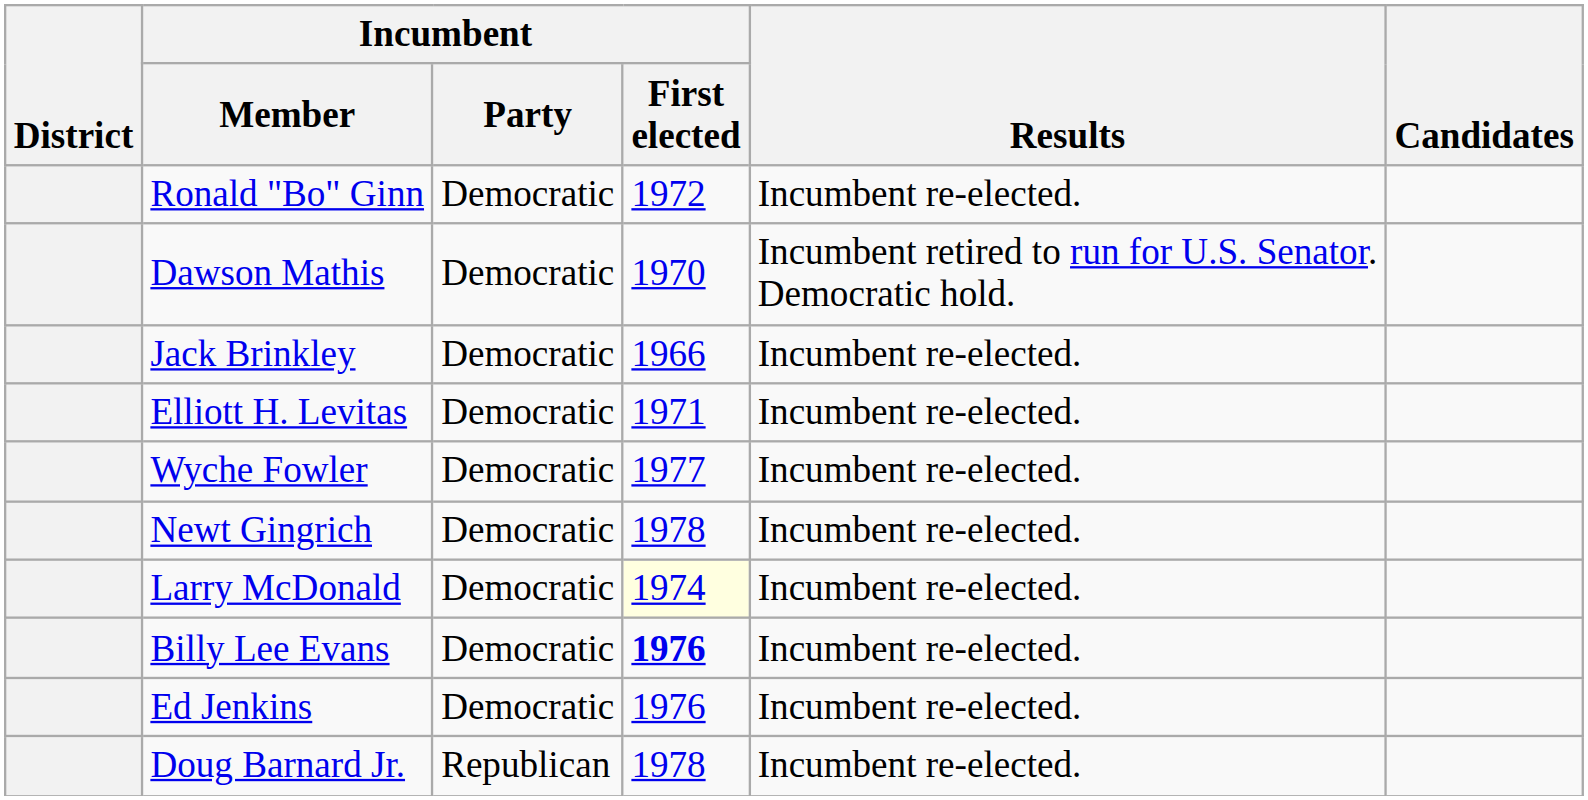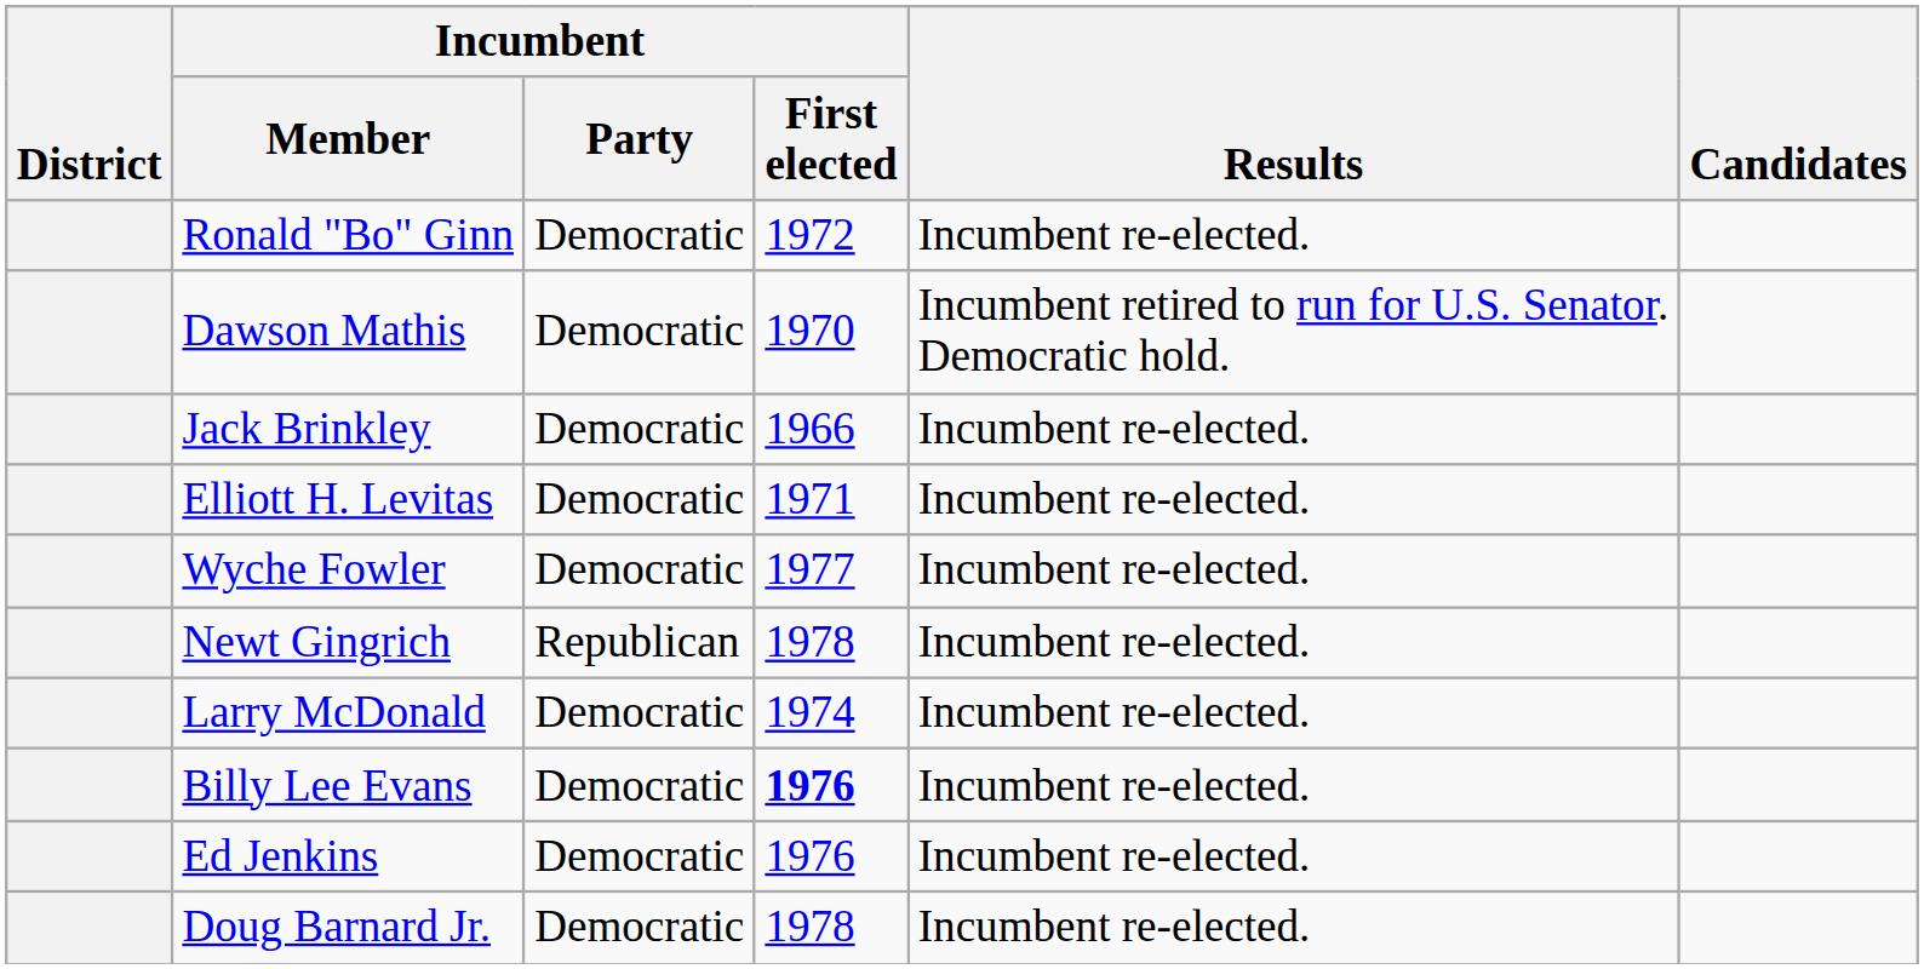 <table class=wikitable>
 <tr valign=bottom>
 <th rowspan=2>District</th>
 <th colspan=3>Incumbent</th>
 <th rowspan=2>Results</th>
 <th rowspan=2>Candidates</th>
 </tr>
 <tr>
 <th>Member</th>
 <th>Party</th>
 <th>First<br>elected</th>
 </tr>
 <tr>
 <th></th>
 <td><a href='#'>Ronald "Bo" Ginn</a></td>
 <td>Democratic</td>
 <td><a href='#'>1972</a></td>
 <td>Incumbent re-elected.</td>
 <td nowrap></td>
 </tr>
 <tr>
 <th></th>
 <td><a href='#'>Dawson Mathis</a></td>
 <td>Democratic</td>
 <td><a href='#'>1970</a></td>
 <td>Incumbent retired to <a href='#'>run for U.S. Senator</a>.<br>Democratic hold.</td>
 <td nowrap></td>
 </tr>
 <tr>
 <th></th>
 <td><a href='#'>Jack Brinkley</a></td>
 <td>Democratic</td>
 <td><a href='#'>1966</a></td>
 <td>Incumbent re-elected.</td>
 <td nowrap></td>
 </tr>
 <tr>
 <th></th>
 <td><a href='#'>Elliott H. Levitas</a></td>
 <td>Democratic</td>
 <td><a href='#'>1971</a></td>
 <td>Incumbent re-elected.</td>
 <td nowrap></td>
 </tr>
 <tr>
 <th></th>
 <td><a href='#'>Wyche Fowler</a></td>
 <td>Democratic</td>
 <td><a href='#'>1977 </a></td>
 <td>Incumbent re-elected.</td>
 <td nowrap></td>
 </tr>
 <tr>
 <th></th>
 <td><a href='#'>Newt Gingrich</a></td>
-<td>Democratic</td>
+<td>Republican</td>
 <td><a href='#'>1978</a></td>
 <td>Incumbent re-elected.</td>
 <td nowrap></td>
 </tr>
 <tr>
 <th></th>
 <td><a href='#'>Larry McDonald</a></td>
 <td>Democratic</td>
-<td style="background: lightyellow;"><a href='#'>1974</a></td>
+<td><a href='#'>1974</a></td>
 <td>Incumbent re-elected.</td>
 <td nowrap></td>
 </tr>
 <tr>
 <th></th>
 <td><a href='#'>Billy Lee Evans</a></td>
 <td>Democratic</td>
 <td><strong><a href='#'>1976</a></strong></td>
 <td>Incumbent re-elected.</td>
 <td nowrap></td>
 </tr>
 <tr>
 <th></th>
 <td><a href='#'>Ed Jenkins</a></td>
 <td>Democratic</td>
 <td><a href='#'>1976</a></td>
 <td>Incumbent re-elected.</td>
 <td nowrap></td>
 </tr>
 <tr>
 <th></th>
 <td><a href='#'>Doug Barnard Jr.</a></td>
-<td>Republican</td>
+<td>Democratic</td>
 <td><a href='#'>1978</a></td>
 <td>Incumbent re-elected.</td>
 <td nowrap></td>
 </tr>
 </table>
